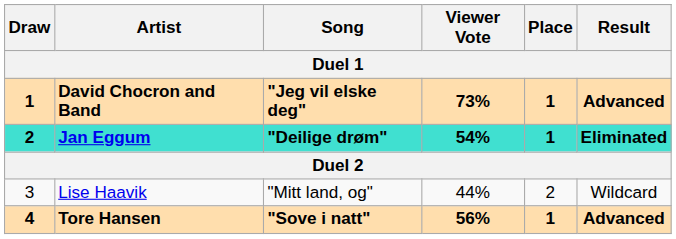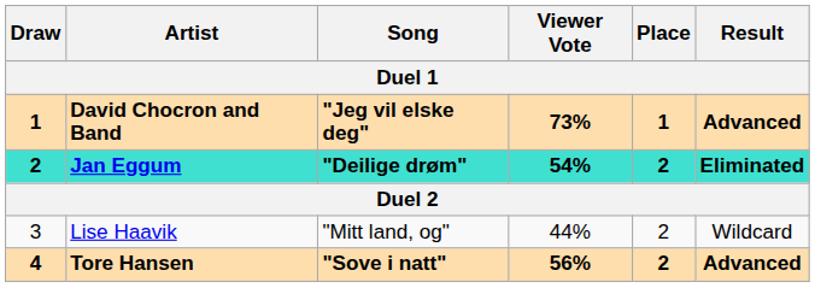 <table class="sortable wikitable" style="margin: 1em auto 1em auto; text-align:center">
 <tr>
 <th>Draw</th>
 <th>Artist</th>
 <th>Song</th>
 <th>Viewer Vote</th>
 <th>Place</th>
 <th>Result</th>
 </tr>
 <tr>
 <th colspan="6">Duel 1</th>
 </tr>
 <tr style="font-weight:bold; background:navajowhite;">
 <td>1</td>
 <td align="left">David Chocron and Band</td>
 <td align="left">"Jeg vil elske deg"</td>
 <td>73%</td>
 <td>1</td>
 <td>Advanced</td>
 </tr>
 <tr style="font-weight:bold; background:turquoise;">
 <td>2</td>
 <td align="left"><a href='#'>Jan Eggum</a></td>
 <td align="left">"Deilige drøm"</td>
 <td>54%</td>
-<td>1</td>
+<td>2</td>
 <td>Eliminated</td>
 </tr>
 <tr>
 <th colspan="6">Duel 2</th>
 </tr>
 <tr>
 <td>3</td>
 <td align="left"><a href='#'>Lise Haavik</a></td>
 <td align="left">"Mitt land, og"</td>
 <td>44%</td>
 <td>2</td>
 <td>Wildcard</td>
 </tr>
 <tr style="font-weight:bold; background:navajowhite;">
 <td>4</td>
 <td align="left">Tore Hansen</td>
 <td align="left">"Sove i natt"</td>
 <td>56%</td>
-<td>1</td>
+<td>2</td>
 <td>Advanced</td>
 </tr>
 </table>
